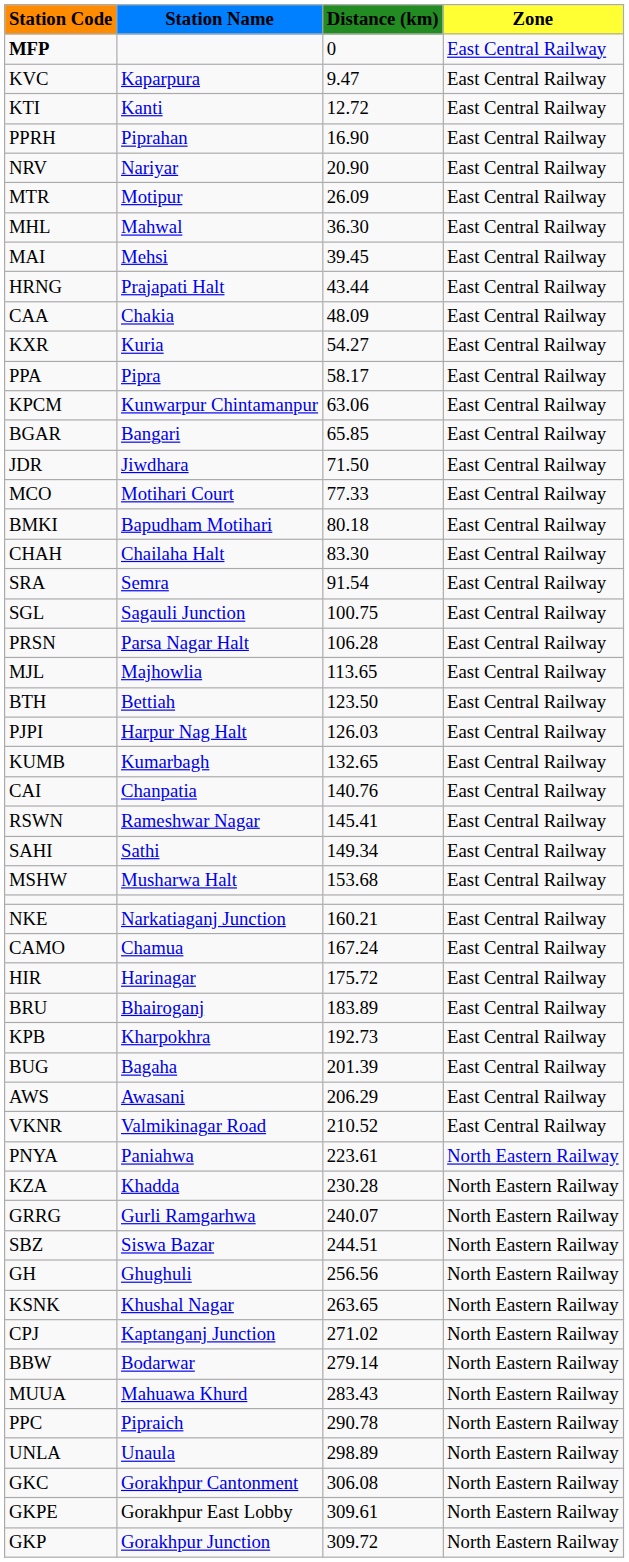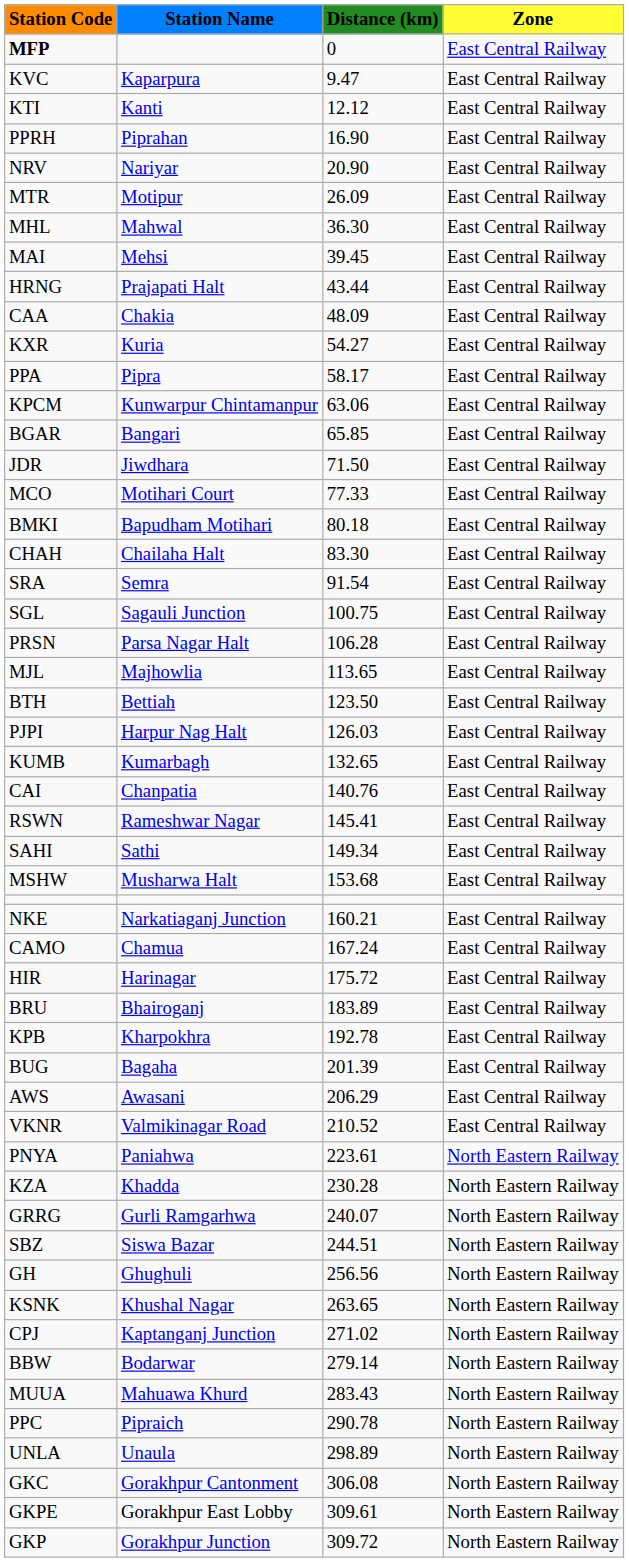 <table class="wikitable">
 <tr>
 <th style="background-color:#FF8C00">Station Code</th>
 <th style="background-color:#007FFF">Station Name</th>
 <th style="background-color:#228B22">Distance (km)</th>
 <th style="background-color:#FFFF33">Zone</th>
 </tr>
 <tr>
 <td><strong>MFP</strong></td>
 <td><strong></strong></td>
 <td>0</td>
 <td><a href='#'>East Central Railway</a></td>
 </tr>
 <tr>
 <td>KVC</td>
 <td><a href='#'>Kaparpura</a></td>
 <td>9.47</td>
 <td>East Central Railway</td>
 </tr>
 <tr>
 <td>KTI</td>
 <td><a href='#'>Kanti</a></td>
-<td>12.72</td>
+<td>12.12</td>
 <td>East Central Railway</td>
 </tr>
 <tr>
 <td>PPRH</td>
 <td><a href='#'>Piprahan</a></td>
 <td>16.90</td>
 <td>East Central Railway</td>
 </tr>
 <tr>
 <td>NRV</td>
 <td><a href='#'>Nariyar</a></td>
 <td>20.90</td>
 <td>East Central Railway</td>
 </tr>
 <tr>
 <td>MTR</td>
 <td><a href='#'>Motipur</a></td>
 <td>26.09</td>
 <td>East Central Railway</td>
 </tr>
 <tr>
 <td>MHL</td>
 <td><a href='#'>Mahwal</a></td>
 <td>36.30</td>
 <td>East Central Railway</td>
 </tr>
 <tr>
 <td>MAI</td>
 <td><a href='#'>Mehsi</a></td>
 <td>39.45</td>
 <td>East Central Railway</td>
 </tr>
 <tr>
 <td>HRNG</td>
 <td><a href='#'>Prajapati Halt</a></td>
 <td>43.44</td>
 <td>East Central Railway</td>
 </tr>
 <tr>
 <td>CAA</td>
 <td><a href='#'>Chakia</a></td>
 <td>48.09</td>
 <td>East Central Railway</td>
 </tr>
 <tr>
 <td>KXR</td>
 <td><a href='#'>Kuria</a></td>
 <td>54.27</td>
 <td>East Central Railway</td>
 </tr>
 <tr>
 <td>PPA</td>
 <td><a href='#'>Pipra</a></td>
 <td>58.17</td>
 <td>East Central Railway</td>
 </tr>
 <tr>
 <td>KPCM</td>
 <td><a href='#'>Kunwarpur Chintamanpur</a></td>
 <td>63.06</td>
 <td>East Central Railway</td>
 </tr>
 <tr>
 <td>BGAR</td>
 <td><a href='#'>Bangari</a></td>
 <td>65.85</td>
 <td>East Central Railway</td>
 </tr>
 <tr>
 <td>JDR</td>
 <td><a href='#'>Jiwdhara</a></td>
 <td>71.50</td>
 <td>East Central Railway</td>
 </tr>
 <tr>
 <td>MCO</td>
 <td><a href='#'>Motihari Court</a></td>
 <td>77.33</td>
 <td>East Central Railway</td>
 </tr>
 <tr>
 <td>BMKI</td>
 <td><a href='#'>Bapudham Motihari</a></td>
 <td>80.18</td>
 <td>East Central Railway</td>
 </tr>
 <tr>
 <td>CHAH</td>
 <td><a href='#'>Chailaha Halt</a></td>
 <td>83.30</td>
 <td>East Central Railway</td>
 </tr>
 <tr>
 <td>SRA</td>
 <td><a href='#'>Semra</a></td>
 <td>91.54</td>
 <td>East Central Railway</td>
 </tr>
 <tr>
 <td>SGL</td>
 <td><a href='#'>Sagauli Junction</a></td>
 <td>100.75</td>
 <td>East Central Railway</td>
 </tr>
 <tr>
 <td>PRSN</td>
 <td><a href='#'>Parsa Nagar Halt</a></td>
 <td>106.28</td>
 <td>East Central Railway</td>
 </tr>
 <tr>
 <td>MJL</td>
 <td><a href='#'>Majhowlia</a></td>
 <td>113.65</td>
 <td>East Central Railway</td>
 </tr>
 <tr>
 <td>BTH</td>
 <td><a href='#'>Bettiah</a></td>
 <td>123.50</td>
 <td>East Central Railway</td>
 </tr>
 <tr>
 <td>PJPI</td>
 <td><a href='#'>Harpur Nag Halt</a></td>
 <td>126.03</td>
 <td>East Central Railway</td>
 </tr>
 <tr>
 <td>KUMB</td>
 <td><a href='#'>Kumarbagh</a></td>
 <td>132.65</td>
 <td>East Central Railway</td>
 </tr>
 <tr>
 <td>CAI</td>
 <td><a href='#'>Chanpatia</a></td>
 <td>140.76</td>
 <td>East Central Railway</td>
 </tr>
 <tr>
 <td>RSWN</td>
 <td><a href='#'>Rameshwar Nagar</a></td>
 <td>145.41</td>
 <td>East Central Railway</td>
 </tr>
 <tr>
 <td>SAHI</td>
 <td><a href='#'>Sathi</a></td>
 <td>149.34</td>
 <td>East Central Railway</td>
 </tr>
 <tr>
 <td>MSHW</td>
 <td><a href='#'>Musharwa Halt</a></td>
 <td>153.68</td>
 <td>East Central Railway</td>
 </tr>
 <tr>
 <td></td>
 <td></td>
 <td></td>
 <td></td>
 </tr>
 <tr>
 <td>NKE</td>
 <td><a href='#'>Narkatiaganj Junction</a></td>
 <td>160.21</td>
 <td>East Central Railway</td>
 </tr>
 <tr>
 <td>CAMO</td>
 <td><a href='#'>Chamua</a></td>
 <td>167.24</td>
 <td>East Central Railway</td>
 </tr>
 <tr>
 <td>HIR</td>
 <td><a href='#'>Harinagar</a></td>
 <td>175.72</td>
 <td>East Central Railway</td>
 </tr>
 <tr>
 <td>BRU</td>
 <td><a href='#'>Bhairoganj</a></td>
 <td>183.89</td>
 <td>East Central Railway</td>
 </tr>
 <tr>
 <td>KPB</td>
 <td><a href='#'>Kharpokhra</a></td>
-<td>192.73</td>
+<td>192.78</td>
 <td>East Central Railway</td>
 </tr>
 <tr>
 <td>BUG</td>
 <td><a href='#'>Bagaha</a></td>
 <td>201.39</td>
 <td>East Central Railway</td>
 </tr>
 <tr>
 <td>AWS</td>
 <td><a href='#'>Awasani</a></td>
 <td>206.29</td>
 <td>East Central Railway</td>
 </tr>
 <tr>
 <td>VKNR</td>
 <td><a href='#'>Valmikinagar Road</a></td>
 <td>210.52</td>
 <td>East Central Railway</td>
 </tr>
 <tr>
 <td>PNYA</td>
 <td><a href='#'>Paniahwa</a></td>
 <td>223.61</td>
 <td><a href='#'>North Eastern Railway</a></td>
 </tr>
 <tr>
 <td>KZA</td>
 <td><a href='#'>Khadda</a></td>
 <td>230.28</td>
 <td>North Eastern Railway</td>
 </tr>
 <tr>
 <td>GRRG</td>
 <td><a href='#'>Gurli Ramgarhwa</a></td>
 <td>240.07</td>
 <td>North Eastern Railway</td>
 </tr>
 <tr>
 <td>SBZ</td>
 <td><a href='#'>Siswa Bazar</a></td>
 <td>244.51</td>
 <td>North Eastern Railway</td>
 </tr>
 <tr>
 <td>GH</td>
 <td><a href='#'>Ghughuli</a></td>
 <td>256.56</td>
 <td>North Eastern Railway</td>
 </tr>
 <tr>
 <td>KSNK</td>
 <td><a href='#'>Khushal Nagar</a></td>
 <td>263.65</td>
 <td>North Eastern Railway</td>
 </tr>
 <tr>
 <td>CPJ</td>
 <td><a href='#'>Kaptanganj Junction</a></td>
 <td>271.02</td>
 <td>North Eastern Railway</td>
 </tr>
 <tr>
 <td>BBW</td>
 <td><a href='#'>Bodarwar</a></td>
 <td>279.14</td>
 <td>North Eastern Railway</td>
 </tr>
 <tr>
 <td>MUUA</td>
 <td><a href='#'>Mahuawa Khurd</a></td>
 <td>283.43</td>
 <td>North Eastern Railway</td>
 </tr>
 <tr>
 <td>PPC</td>
 <td><a href='#'>Pipraich</a></td>
 <td>290.78</td>
 <td>North Eastern Railway</td>
 </tr>
 <tr>
 <td>UNLA</td>
 <td><a href='#'>Unaula</a></td>
 <td>298.89</td>
 <td>North Eastern Railway</td>
 </tr>
 <tr>
 <td>GKC</td>
 <td><a href='#'>Gorakhpur Cantonment</a></td>
 <td>306.08</td>
 <td>North Eastern Railway</td>
 </tr>
 <tr>
 <td>GKPE</td>
 <td>Gorakhpur East Lobby</td>
 <td>309.61</td>
 <td>North Eastern Railway</td>
 </tr>
 <tr>
 <td>GKP</td>
 <td><a href='#'>Gorakhpur Junction</a></td>
 <td>309.72</td>
 <td>North Eastern Railway</td>
 </tr>
 </table>
